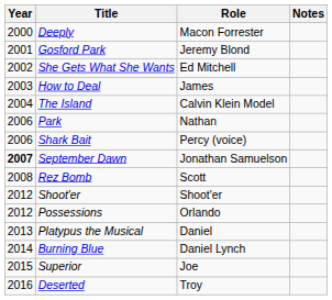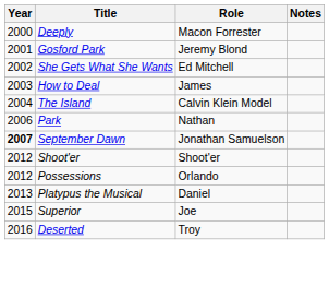 <table class="wikitable sortable">
 <tr>
 <th>Year</th>
 <th>Title</th>
 <th>Role</th>
 <th class="unsortable">Notes</th>
 </tr>
 <tr>
 <td>2000</td>
 <td><em><a href='#'>Deeply</a></em></td>
 <td>Macon Forrester</td>
 <td></td>
 </tr>
 <tr>
 <td>2001</td>
 <td><em><a href='#'>Gosford Park</a></em></td>
 <td>Jeremy Blond</td>
 <td></td>
 </tr>
 <tr>
 <td>2002</td>
 <td><em><a href='#'>She Gets What She Wants</a></em></td>
 <td>Ed Mitchell</td>
 <td></td>
 </tr>
 <tr>
 <td>2003</td>
 <td><em><a href='#'>How to Deal</a></em></td>
 <td>James</td>
 <td></td>
 </tr>
 <tr>
 <td>2004</td>
 <td><em><a href='#'>The Island</a></em></td>
 <td>Calvin Klein Model</td>
 <td></td>
 </tr>
 <tr>
 <td>2006</td>
 <td><em><a href='#'>Park</a></em></td>
 <td>Nathan</td>
 <td></td>
 </tr>
 <tr>
-<td>2006</td>
-<td><em><a href='#'>Shark Bait</a></em></td>
-<td>Percy (voice)</td>
-<td></td>
-</tr>
-<tr>
 <td><strong>2007</strong></td>
 <td><em><a href='#'>September Dawn</a></em></td>
 <td>Jonathan Samuelson</td>
-<td></td>
-</tr>
-<tr>
-<td>2008</td>
-<td><em><a href='#'>Rez Bomb</a></em></td>
-<td>Scott</td>
 <td></td>
 </tr>
 <tr>
 <td>2012</td>
 <td><em>Shoot'er</em></td>
 <td>Shoot'er</td>
 <td></td>
 </tr>
 <tr>
 <td>2012</td>
 <td><em>Possessions</em></td>
 <td>Orlando</td>
 <td></td>
 </tr>
 <tr>
 <td>2013</td>
 <td><em>Platypus the Musical</em></td>
 <td>Daniel</td>
 <td></td>
 </tr>
 <tr>
-<td>2014</td>
-<td><em><a href='#'>Burning Blue</a></em></td>
-<td>Daniel Lynch</td>
-<td></td>
-</tr>
-<tr>
 <td>2015</td>
 <td><em>Superior</em></td>
 <td>Joe</td>
 <td></td>
 </tr>
 <tr>
 <td>2016</td>
 <td><em><a href='#'>Deserted</a></em></td>
 <td>Troy</td>
 <td></td>
 </tr>
 </table>
